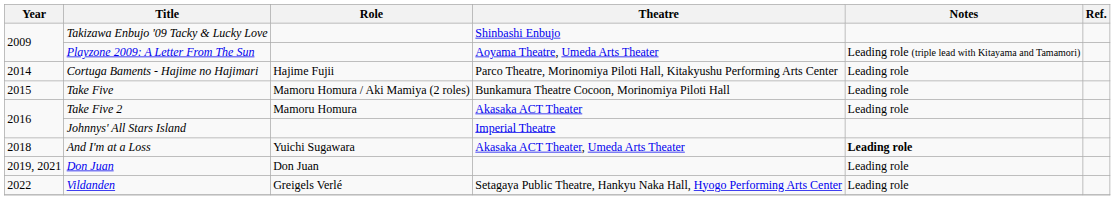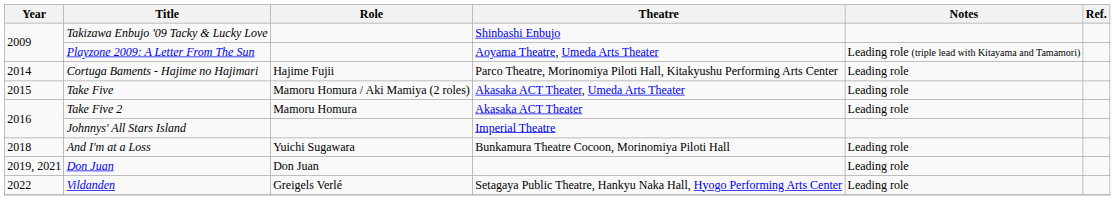 <table class="wikitable sortable">
 <tr>
 <th>Year</th>
 <th>Title</th>
 <th>Role</th>
 <th>Theatre</th>
 <th>Notes</th>
 <th>Ref.</th>
 </tr>
 <tr>
 <td rowspan="2">2009</td>
 <td><em>Takizawa Enbujo '09 Tacky & Lucky Love</em></td>
 <td></td>
 <td><a href='#'>Shinbashi Enbujo</a></td>
 <td></td>
 <td></td>
 </tr>
 <tr>
 <td><em><a href='#'>Playzone 2009: A Letter From The Sun</a></em></td>
 <td></td>
 <td><a href='#'>Aoyama Theatre</a>, <a href='#'>Umeda Arts Theater</a></td>
 <td>Leading role <small>(triple lead with Kitayama and Tamamori)</small></td>
 <td></td>
 </tr>
 <tr>
 <td>2014</td>
 <td><em>Cortuga Baments - Hajime no Hajimari</em></td>
 <td>Hajime Fujii</td>
 <td>Parco Theatre, Morinomiya Piloti Hall, Kitakyushu Performing Arts Center</td>
 <td>Leading role</td>
 <td></td>
 </tr>
 <tr>
 <td>2015</td>
 <td><em>Take Five</em></td>
 <td>Mamoru Homura / Aki Mamiya (2 roles)</td>
-<td>Bunkamura Theatre Cocoon, Morinomiya Piloti Hall</td>
+<td><a href='#'>Akasaka ACT Theater</a>, <a href='#'>Umeda Arts Theater</a></td>
 <td>Leading role</td>
 <td></td>
 </tr>
 <tr>
 <td rowspan="2">2016</td>
 <td><em>Take Five 2</em></td>
 <td>Mamoru Homura</td>
 <td><a href='#'>Akasaka ACT Theater</a></td>
 <td>Leading role</td>
 <td></td>
 </tr>
 <tr>
 <td><em>Johnnys' All Stars Island</em></td>
 <td></td>
 <td><a href='#'>Imperial Theatre</a></td>
 <td></td>
 <td></td>
 </tr>
 <tr>
 <td>2018</td>
 <td><em>And I'm at a Loss</em></td>
 <td>Yuichi Sugawara</td>
-<td><a href='#'>Akasaka ACT Theater</a>, <a href='#'>Umeda Arts Theater</a></td>
-<td><strong>Leading role</strong></td>
+<td>Bunkamura Theatre Cocoon, Morinomiya Piloti Hall</td>
+<td>Leading role</td>
 <td></td>
 </tr>
 <tr>
 <td>2019, 2021</td>
 <td><em><a href='#'>Don Juan</a></em></td>
 <td>Don Juan</td>
 <td></td>
 <td>Leading role</td>
 <td></td>
 </tr>
 <tr>
 <td>2022</td>
 <td><em><a href='#'>Vildanden</a></em></td>
 <td>Greigels Verlé</td>
 <td>Setagaya Public Theatre, Hankyu Naka Hall, <a href='#'>Hyogo Performing Arts Center</a></td>
 <td>Leading role</td>
 <td></td>
 </tr>
 <tr>
 </tr>
 </table>
